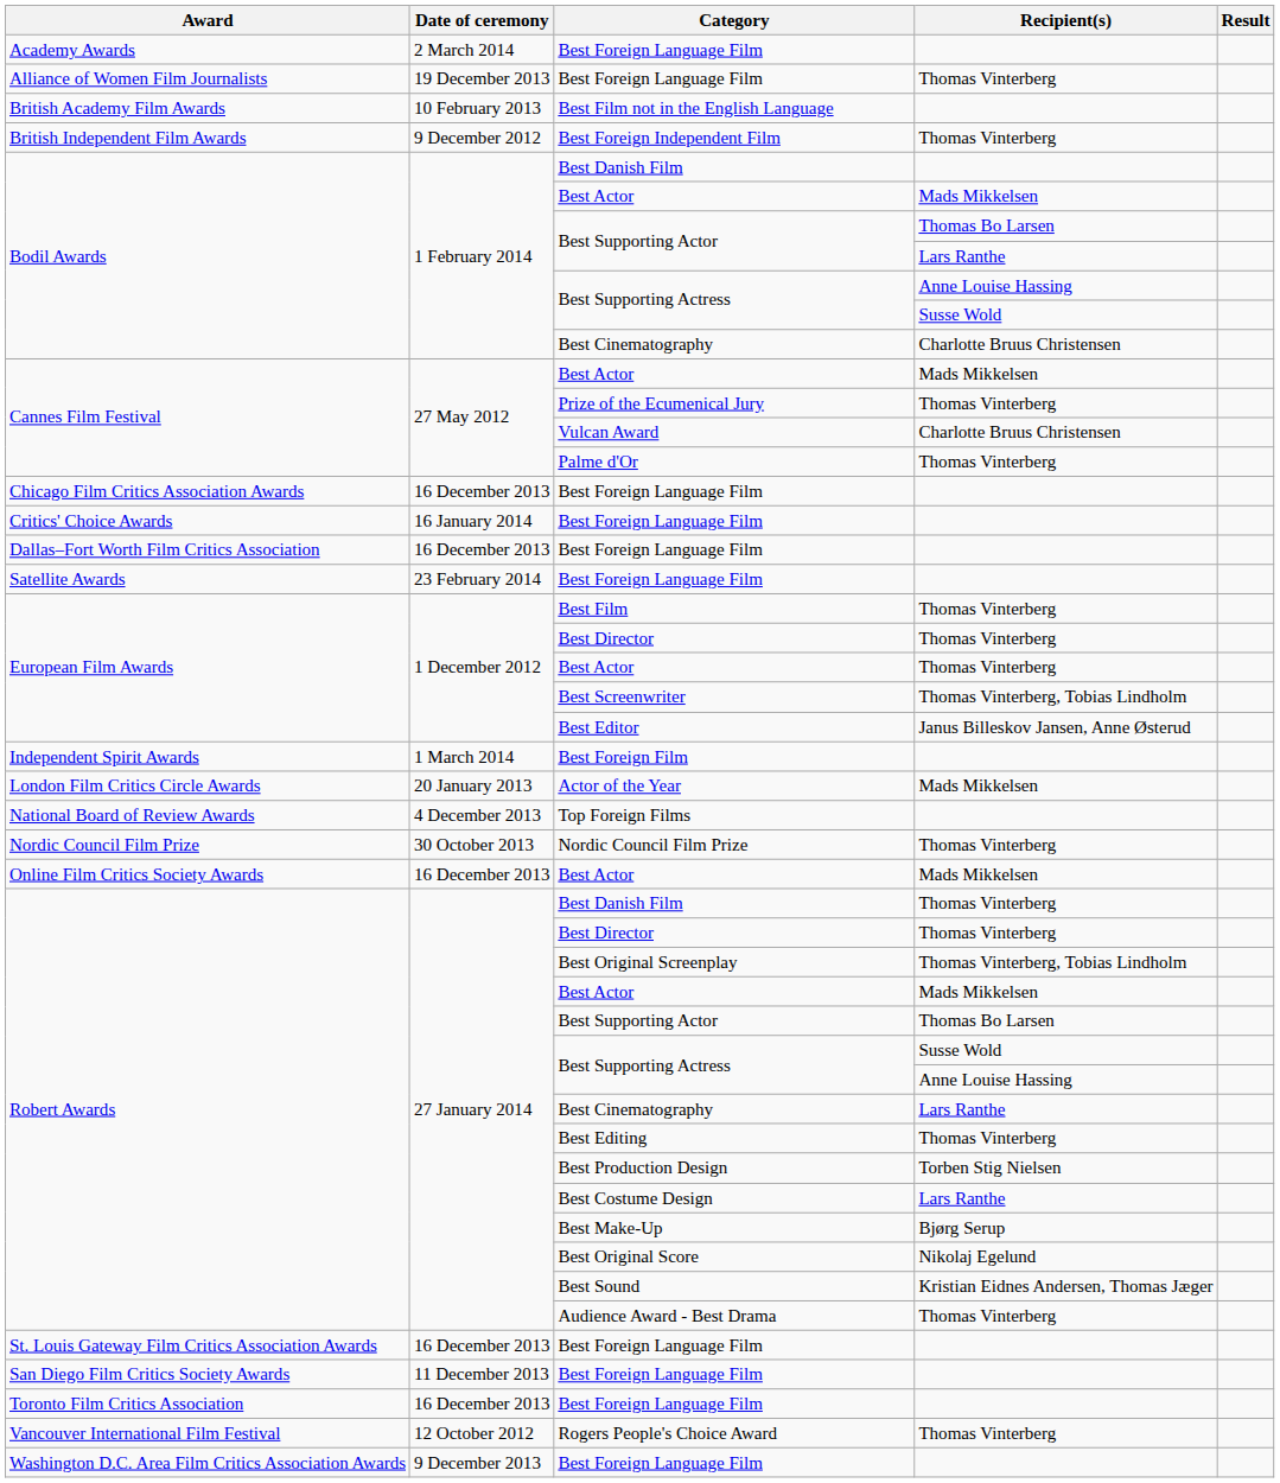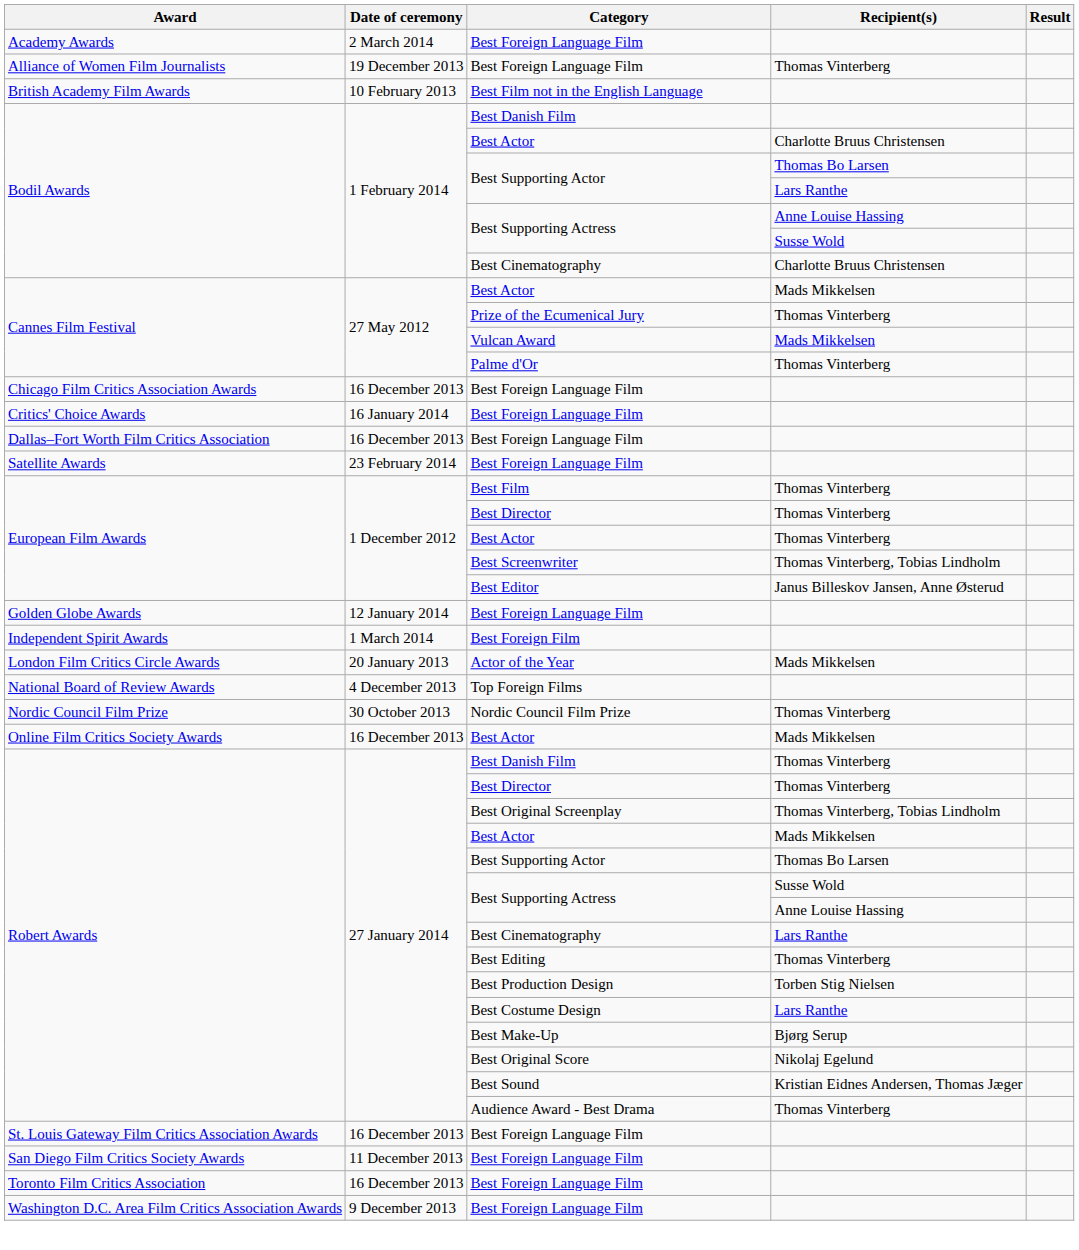 <table class="wikitable sortable"style="font-size:95%;">
 <tr>
 <th>Award</th>
 <th>Date of ceremony</th>
 <th style="width:300px;">Category</th>
 <th>Recipient(s)</th>
 <th>Result</th>
 </tr>
 <tr>
 <td><a href='#'>Academy Awards</a></td>
 <td>2 March 2014</td>
 <td><a href='#'>Best Foreign Language Film</a></td>
 <td></td>
 <td></td>
 </tr>
 <tr>
 <td><a href='#'>Alliance of Women Film Journalists</a></td>
 <td>19 December 2013</td>
 <td>Best Foreign Language Film</td>
 <td>Thomas Vinterberg</td>
 <td></td>
 </tr>
 <tr>
 <td><a href='#'>British Academy Film Awards</a></td>
 <td>10 February 2013</td>
 <td><a href='#'>Best Film not in the English Language</a></td>
 <td></td>
 <td></td>
 </tr>
 <tr>
-<td><a href='#'>British Independent Film Awards</a></td>
-<td>9 December 2012</td>
-<td><a href='#'>Best Foreign Independent Film</a></td>
-<td>Thomas Vinterberg</td>
-<td></td>
-</tr>
-<tr>
 <td rowspan="7"><a href='#'>Bodil Awards</a></td>
 <td rowspan="7">1 February 2014</td>
 <td><a href='#'>Best Danish Film</a></td>
 <td></td>
 <td></td>
 </tr>
 <tr>
 <td><a href='#'>Best Actor</a></td>
-<td><a href='#'>Mads Mikkelsen</a></td>
+<td>Charlotte Bruus Christensen</td>
 <td></td>
 </tr>
 <tr>
 <td rowspan="2">Best Supporting Actor</td>
 <td><a href='#'>Thomas Bo Larsen</a></td>
 <td></td>
 </tr>
 <tr>
 <td><a href='#'>Lars Ranthe</a></td>
 <td></td>
 </tr>
 <tr>
 <td rowspan="2">Best Supporting Actress</td>
 <td><a href='#'>Anne Louise Hassing</a></td>
 <td></td>
 </tr>
 <tr>
 <td><a href='#'>Susse Wold</a></td>
 <td></td>
 </tr>
 <tr>
 <td>Best Cinematography</td>
 <td>Charlotte Bruus Christensen</td>
 <td></td>
 </tr>
 <tr>
 <td rowspan="4"><a href='#'>Cannes Film Festival</a></td>
 <td rowspan="4">27 May 2012</td>
 <td><a href='#'>Best Actor</a></td>
 <td>Mads Mikkelsen</td>
 <td></td>
 </tr>
 <tr>
 <td><a href='#'>Prize of the Ecumenical Jury</a></td>
 <td>Thomas Vinterberg</td>
 <td></td>
 </tr>
 <tr>
 <td><a href='#'>Vulcan Award</a></td>
-<td>Charlotte Bruus Christensen</td>
+<td><a href='#'>Mads Mikkelsen</a></td>
 <td></td>
 </tr>
 <tr>
 <td><a href='#'>Palme d'Or</a></td>
 <td>Thomas Vinterberg</td>
 <td></td>
 </tr>
 <tr>
 <td><a href='#'>Chicago Film Critics Association Awards</a></td>
 <td>16 December 2013</td>
 <td>Best Foreign Language Film</td>
 <td></td>
 <td></td>
 </tr>
 <tr>
 <td><a href='#'>Critics' Choice Awards</a></td>
 <td>16 January 2014</td>
 <td><a href='#'>Best Foreign Language Film</a></td>
 <td></td>
 <td></td>
 </tr>
 <tr>
 <td><a href='#'>Dallas–Fort Worth Film Critics Association</a></td>
 <td>16 December 2013</td>
 <td>Best Foreign Language Film</td>
 <td></td>
 <td></td>
 </tr>
 <tr>
 <td><a href='#'>Satellite Awards</a></td>
 <td>23 February 2014</td>
 <td><a href='#'>Best Foreign Language Film</a></td>
 <td></td>
 <td></td>
 </tr>
 <tr>
 <td rowspan="5"><a href='#'>European Film Awards</a></td>
 <td rowspan="5">1 December 2012</td>
 <td><a href='#'>Best Film</a></td>
 <td>Thomas Vinterberg</td>
 <td></td>
 </tr>
 <tr>
 <td><a href='#'>Best Director</a></td>
 <td>Thomas Vinterberg</td>
 <td></td>
 </tr>
 <tr>
 <td><a href='#'>Best Actor</a></td>
 <td>Thomas Vinterberg</td>
 <td></td>
 </tr>
 <tr>
 <td><a href='#'>Best Screenwriter</a></td>
 <td>Thomas Vinterberg, Tobias Lindholm</td>
 <td></td>
 </tr>
 <tr>
 <td><a href='#'>Best Editor</a></td>
 <td>Janus Billeskov Jansen, Anne Østerud</td>
+<td></td>
+</tr>
+<tr>
+<td><a href='#'>Golden Globe Awards</a></td>
+<td>12 January 2014</td>
+<td><a href='#'>Best Foreign Language Film</a></td>
+<td></td>
 <td></td>
 </tr>
 <tr>
 <td><a href='#'>Independent Spirit Awards</a></td>
 <td>1 March 2014</td>
 <td><a href='#'>Best Foreign Film</a></td>
 <td></td>
 <td></td>
 </tr>
 <tr>
 <td><a href='#'>London Film Critics Circle Awards</a></td>
 <td>20 January 2013</td>
 <td><a href='#'>Actor of the Year</a></td>
 <td>Mads Mikkelsen</td>
 <td></td>
 </tr>
 <tr>
 <td><a href='#'>National Board of Review Awards</a></td>
 <td>4 December 2013</td>
 <td>Top Foreign Films</td>
 <td></td>
 <td></td>
 </tr>
 <tr>
 <td><a href='#'>Nordic Council Film Prize</a></td>
 <td>30 October 2013</td>
 <td>Nordic Council Film Prize</td>
 <td>Thomas Vinterberg</td>
 <td></td>
 </tr>
 <tr>
 <td><a href='#'>Online Film Critics Society Awards</a></td>
 <td>16 December 2013</td>
 <td><a href='#'>Best Actor</a></td>
 <td>Mads Mikkelsen</td>
 <td></td>
 </tr>
 <tr>
 <td rowspan="15"><a href='#'>Robert Awards</a></td>
 <td rowspan="15">27 January 2014</td>
 <td><a href='#'>Best Danish Film</a></td>
 <td>Thomas Vinterberg</td>
 <td></td>
 </tr>
 <tr>
 <td><a href='#'>Best Director</a></td>
 <td>Thomas Vinterberg</td>
 <td></td>
 </tr>
 <tr>
 <td>Best Original Screenplay</td>
 <td>Thomas Vinterberg, Tobias Lindholm</td>
 <td></td>
 </tr>
 <tr>
 <td><a href='#'>Best Actor</a></td>
 <td>Mads Mikkelsen</td>
 <td></td>
 </tr>
 <tr>
 <td>Best Supporting Actor</td>
 <td>Thomas Bo Larsen</td>
 <td></td>
 </tr>
 <tr>
 <td rowspan="2">Best Supporting Actress</td>
 <td>Susse Wold</td>
 <td></td>
 </tr>
 <tr>
 <td>Anne Louise Hassing</td>
 <td></td>
 </tr>
 <tr>
 <td>Best Cinematography</td>
 <td><a href='#'>Lars Ranthe</a></td>
 <td></td>
 </tr>
 <tr>
 <td>Best Editing</td>
 <td>Thomas Vinterberg</td>
 <td></td>
 </tr>
 <tr>
 <td>Best Production Design</td>
 <td>Torben Stig Nielsen</td>
 <td></td>
 </tr>
 <tr>
 <td>Best Costume Design</td>
 <td><a href='#'>Lars Ranthe</a></td>
 <td></td>
 </tr>
 <tr>
 <td>Best Make-Up</td>
 <td>Bjørg Serup</td>
 <td></td>
 </tr>
 <tr>
 <td>Best Original Score</td>
 <td>Nikolaj Egelund</td>
 <td></td>
 </tr>
 <tr>
 <td>Best Sound</td>
 <td>Kristian Eidnes Andersen, Thomas Jæger</td>
 <td></td>
 </tr>
 <tr>
 <td>Audience Award - Best Drama</td>
 <td>Thomas Vinterberg</td>
 <td></td>
 </tr>
 <tr>
 <td><a href='#'>St. Louis Gateway Film Critics Association Awards</a></td>
 <td>16 December 2013</td>
 <td>Best Foreign Language Film</td>
 <td></td>
 <td></td>
 </tr>
 <tr>
 <td><a href='#'>San Diego Film Critics Society Awards</a></td>
 <td>11 December 2013</td>
 <td><a href='#'>Best Foreign Language Film</a></td>
 <td></td>
 <td></td>
 </tr>
 <tr>
 <td><a href='#'>Toronto Film Critics Association</a></td>
 <td>16 December 2013</td>
 <td><a href='#'>Best Foreign Language Film</a></td>
 <td></td>
 <td></td>
 </tr>
 <tr>
-<td><a href='#'>Vancouver International Film Festival</a></td>
-<td>12 October 2012</td>
-<td>Rogers People's Choice Award</td>
-<td>Thomas Vinterberg</td>
-<td></td>
-</tr>
-<tr>
 <td><a href='#'>Washington D.C. Area Film Critics Association Awards</a></td>
 <td>9 December 2013</td>
 <td><a href='#'>Best Foreign Language Film</a></td>
 <td></td>
 <td></td>
 </tr>
 </table>
